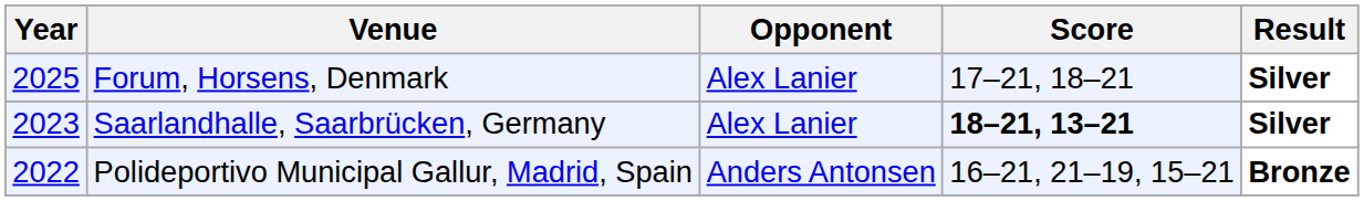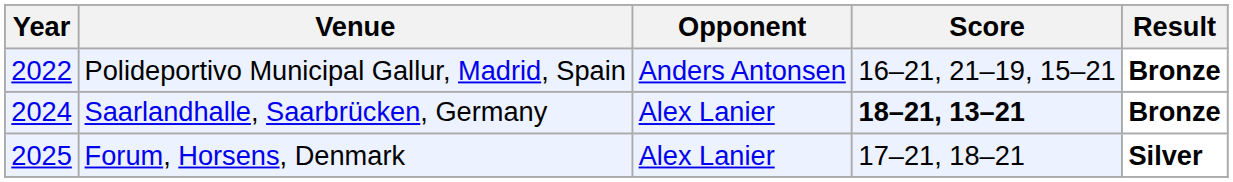 <table class="sortable wikitable" style="font-size: 90%">
 <tr>
 <th>Year</th>
 <th>Venue</th>
 <th>Opponent</th>
 <th>Score</th>
 <th>Result</th>
 </tr>
 <tr style="background:#ECF2FF">
+<td align="center"><a href='#'>2022</a></td>
+<td align="left">Polideportivo Municipal Gallur, <a href='#'>Madrid</a>, Spain</td>
+<td align="left"> <a href='#'>Anders Antonsen</a></td>
+<td align="left">16–21, 21–19, 15–21</td>
+<td style="text-align:left; background:white"> <strong>Bronze</strong></td>
+</tr>
+<tr style="background:#ECF2FF">
+<td align="center"><a href='#'>2024</a></td>
+<td align="left"><a href='#'>Saarlandhalle</a>, <a href='#'>Saarbrücken</a>, Germany</td>
+<td align="left"> <a href='#'>Alex Lanier</a></td>
+<td align="left"><strong>18–21, 13–21</strong></td>
+<td style="text-align:left; background:white"> <strong>Bronze</strong></td>
+</tr>
+<tr style="background:#ECF2FF">
 <td align="center"><a href='#'>2025</a></td>
 <td align="left"><a href='#'>Forum</a>, <a href='#'>Horsens</a>, Denmark</td>
 <td align="left"> <a href='#'>Alex Lanier</a></td>
 <td align="left">17–21, 18–21</td>
 <td style="text-align:left; background: white"> <strong>Silver</strong></td>
 </tr>
-<tr style="background:#ECF2FF">
-<td align="center"><a href='#'>2023</a></td>
-<td align="left"><a href='#'>Saarlandhalle</a>, <a href='#'>Saarbrücken</a>, Germany</td>
-<td align="left"> <a href='#'>Alex Lanier</a></td>
-<td align="left"><strong>18–21, 13–21</strong></td>
-<td style="text-align:left; background:white"> <strong>Silver</strong></td>
-</tr>
-<tr style="background:#ECF2FF">
-<td align="center"><a href='#'>2022</a></td>
-<td align="left">Polideportivo Municipal Gallur, <a href='#'>Madrid</a>, Spain</td>
-<td align="left"> <a href='#'>Anders Antonsen</a></td>
-<td align="left">16–21, 21–19, 15–21</td>
-<td style="text-align:left; background:white"> <strong>Bronze</strong></td>
-</tr>
 </table>
